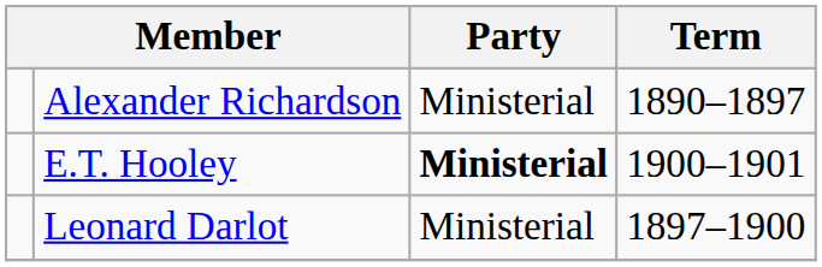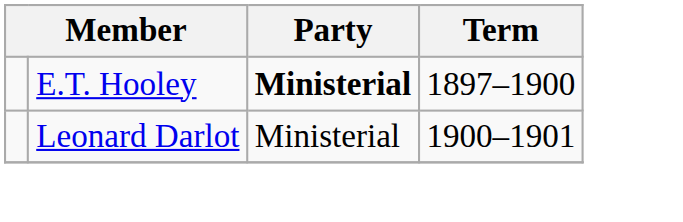 <table class="wikitable">
 <tr>
 <th colspan="2">Member</th>
 <th>Party</th>
 <th>Term</th>
 </tr>
 <tr>
 <td> </td>
-<td><a href='#'>Alexander Richardson</a></td>
-<td>Ministerial</td>
-<td>1890–1897</td>
-</tr>
-<tr>
-<td> </td>
 <td><a href='#'>E.T. Hooley</a></td>
 <td><strong>Ministerial</strong></td>
-<td>1900–1901</td>
+<td>1897–1900</td>
 </tr>
 <tr>
 <td> </td>
 <td><a href='#'>Leonard Darlot</a></td>
 <td>Ministerial</td>
-<td>1897–1900</td>
+<td>1900–1901</td>
 </tr>
 <tr>
 </tr>
 </table>
